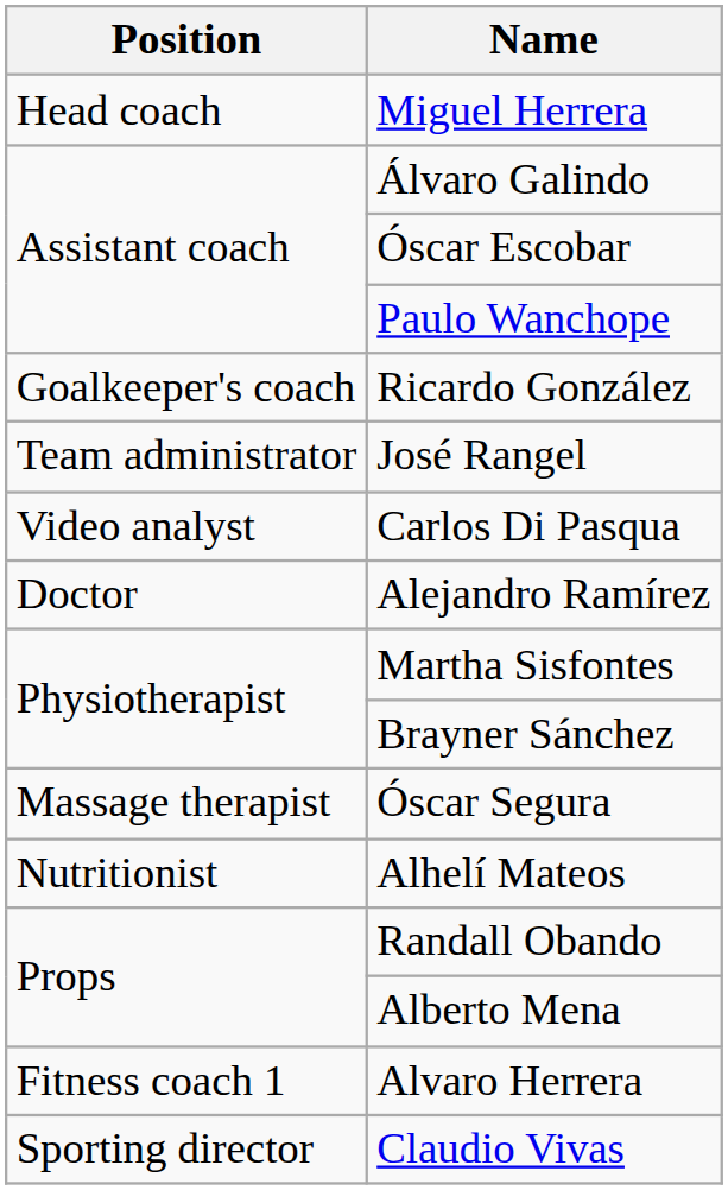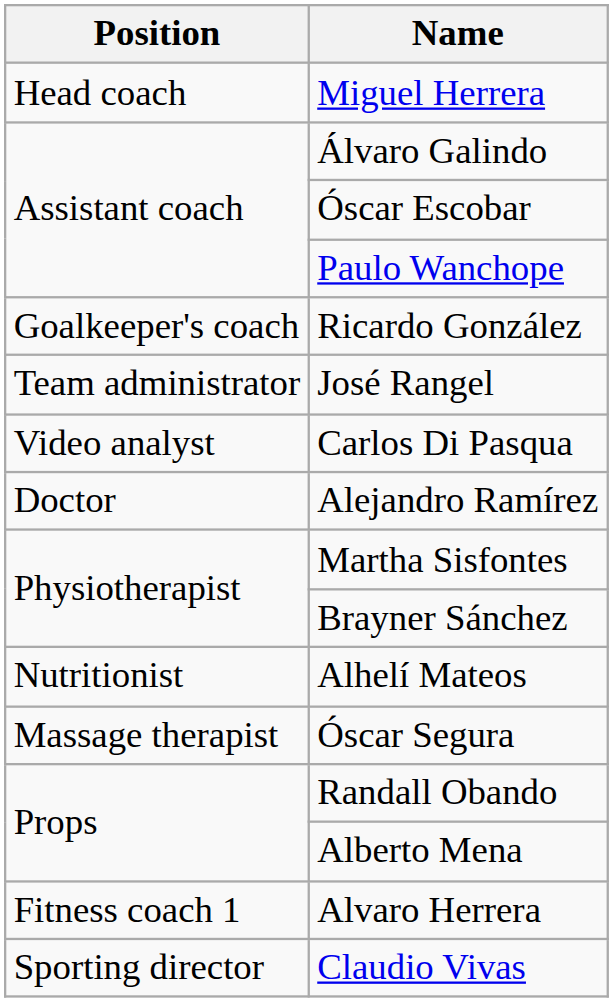 <table class="wikitable" style="text-align: left">
 <tr>
 <th>Position</th>
 <th>Name</th>
 </tr>
 <tr>
 <td>Head coach</td>
 <td> <a href='#'>Miguel Herrera</a></td>
 </tr>
 <tr>
 <td rowspan="3">Assistant coach</td>
 <td> Álvaro Galindo</td>
 </tr>
 <tr>
 <td> Óscar Escobar</td>
 </tr>
 <tr>
 <td> <a href='#'>Paulo Wanchope</a></td>
 </tr>
 <tr>
 <td>Goalkeeper's coach</td>
 <td> Ricardo González</td>
 </tr>
 <tr>
 <td>Team administrator</td>
 <td> José Rangel</td>
 </tr>
 <tr>
 <td>Video analyst</td>
 <td> Carlos Di Pasqua</td>
 </tr>
 <tr>
 <td>Doctor</td>
 <td> Alejandro Ramírez</td>
 </tr>
 <tr>
 <td rowspan="2">Physiotherapist</td>
 <td> Martha Sisfontes</td>
 </tr>
 <tr>
 <td> Brayner Sánchez</td>
 </tr>
 <tr>
+<td>Nutritionist</td>
+<td> Alhelí Mateos</td>
+</tr>
+<tr>
 <td>Massage therapist</td>
 <td> Óscar Segura</td>
-</tr>
-<tr>
-<td>Nutritionist</td>
-<td> Alhelí Mateos</td>
 </tr>
 <tr>
 <td rowspan="2">Props</td>
 <td> Randall Obando</td>
 </tr>
 <tr>
 <td> Alberto Mena</td>
 </tr>
 <tr>
 <td>Fitness coach 1</td>
 <td> Alvaro Herrera</td>
 </tr>
 <tr>
 <td>Sporting director</td>
 <td> <a href='#'>Claudio Vivas</a></td>
 </tr>
 </table>
